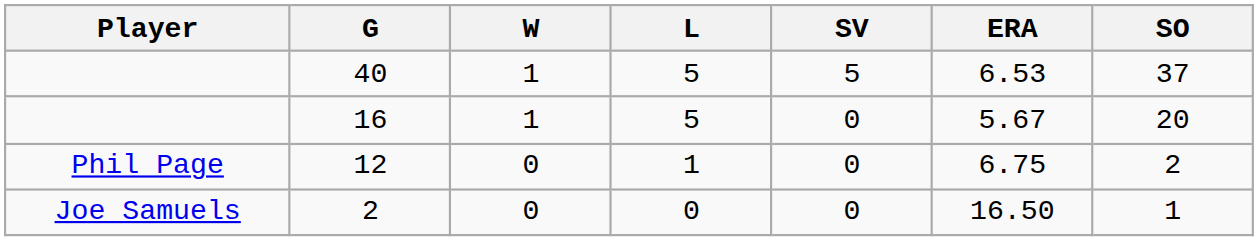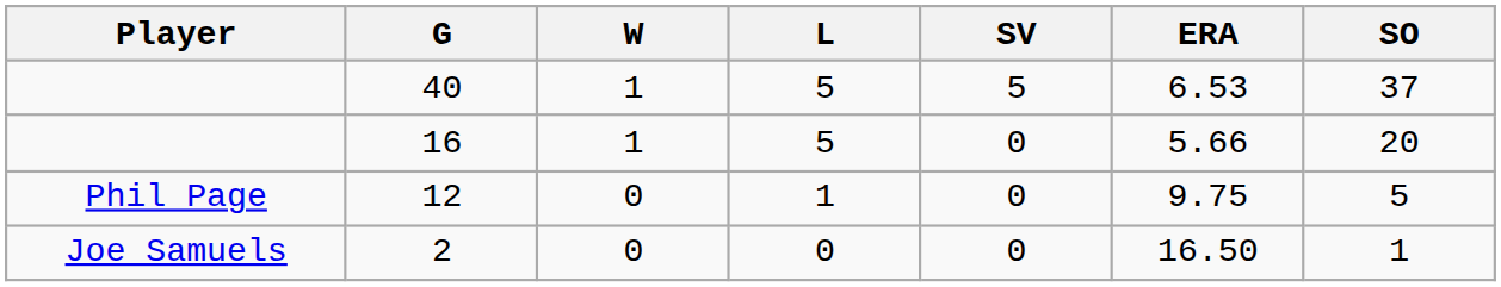 <table class="wikitable sortable">
 <tr>
 <th bgcolor="#DDDDFF" width="16%">Player</th>
 <th bgcolor="#DDDDFF" width="9%">G</th>
 <th bgcolor="#DDDDFF" width="9%">W</th>
 <th bgcolor="#DDDDFF" width="9%">L</th>
 <th bgcolor="#DDDDFF" width="9%">SV</th>
 <th bgcolor="#DDDDFF" width="9%">ERA</th>
 <th bgcolor="#DDDDFF" width="9%">SO</th>
 </tr>
 <tr align="center">
 <td></td>
 <td>40</td>
 <td>1</td>
 <td>5</td>
 <td>5</td>
 <td>6.53</td>
 <td>37</td>
 </tr>
 <tr align="center">
 <td></td>
 <td>16</td>
 <td>1</td>
 <td>5</td>
 <td>0</td>
-<td>5.67</td>
+<td>5.66</td>
 <td>20</td>
 </tr>
 <tr align="center">
 <td><a href='#'>Phil Page</a></td>
 <td>12</td>
 <td>0</td>
 <td>1</td>
 <td>0</td>
-<td>6.75</td>
-<td>2</td>
+<td>9.75</td>
+<td>5</td>
 </tr>
 <tr align=center>
 <td><a href='#'>Joe Samuels</a></td>
 <td>2</td>
 <td>0</td>
 <td>0</td>
 <td>0</td>
 <td>16.50</td>
 <td>1</td>
 </tr>
 </table>
